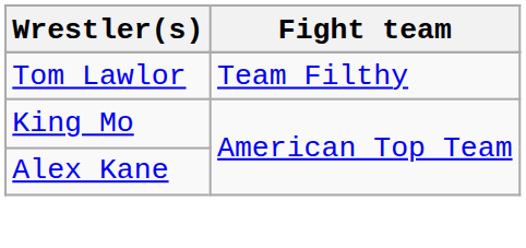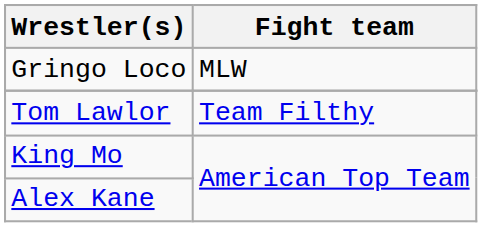 <table class="wikitable">
 <tr>
 <th>Wrestler(s)</th>
 <th>Fight team</th>
+</tr>
+<tr>
+<td>Gringo Loco</td>
+<td>MLW</td>
 </tr>
 <tr>
 </tr>
 <tr>
 <td><a href='#'>Tom Lawlor</a></td>
 <td><a href='#'>Team Filthy</a></td>
 </tr>
 <tr>
 <td><a href='#'>King Mo</a></td>
 <td rowspan="2"><a href='#'>American Top Team</a></td>
 </tr>
 <tr>
 <td><a href='#'>Alex Kane</a></td>
 </tr>
 </table>
